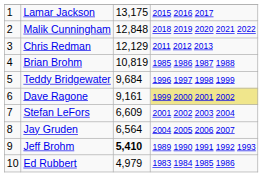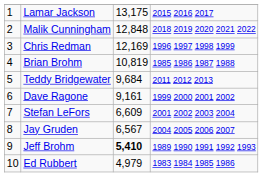 <table class="wikitable">
 <tr>
 </tr>
 <tr>
 <td>1</td>
 <td><a href='#'>Lamar Jackson</a></td>
 <td><abbr>13,175</abbr></td>
 <td style="font-size:80%;"><a href='#'>2015</a> <a href='#'>2016</a> <a href='#'>2017</a></td>
 </tr>
 <tr>
 <td>2</td>
 <td><a href='#'>Malik Cunningham</a></td>
 <td><abbr>12,848</abbr></td>
 <td style="font-size:80%;"><a href='#'>2018</a> <a href='#'>2019</a> <a href='#'>2020</a> <a href='#'>2021</a> <a href='#'>2022</a></td>
 </tr>
 <tr>
 <td>3</td>
 <td><a href='#'>Chris Redman</a></td>
-<td><abbr>12,129</abbr></td>
-<td style="font-size:80%;"><a href='#'>2011</a> <a href='#'>2012</a> <a href='#'>2013</a></td>
+<td><abbr>12,169</abbr></td>
+<td style="font-size:80%;"><a href='#'>1996</a> <a href='#'>1997</a> <a href='#'>1998</a> <a href='#'>1999</a></td>
 </tr>
 <tr>
 <td>4</td>
 <td><a href='#'>Brian Brohm</a></td>
 <td><abbr>10,819</abbr></td>
 <td style="font-size:80%;"><a href='#'>1985</a> <a href='#'>1986</a> <a href='#'>1987</a> <a href='#'>1988</a></td>
 </tr>
 <tr>
 <td>5</td>
 <td><a href='#'>Teddy Bridgewater</a></td>
 <td><abbr>9,684</abbr></td>
-<td style="font-size:80%;"><a href='#'>1996</a> <a href='#'>1997</a> <a href='#'>1998</a> <a href='#'>1999</a></td>
+<td style="font-size:80%;"><a href='#'>2011</a> <a href='#'>2012</a> <a href='#'>2013</a></td>
 </tr>
 <tr>
 <td>6</td>
 <td><a href='#'>Dave Ragone</a></td>
 <td><abbr>9,161</abbr></td>
-<td style="background: khaki; font-size:80%;"><a href='#'>1999</a> <a href='#'>2000</a> <a href='#'>2001</a> <a href='#'>2002</a></td>
+<td style="font-size:80%;"><a href='#'>1999</a> <a href='#'>2000</a> <a href='#'>2001</a> <a href='#'>2002</a></td>
 </tr>
 <tr>
 <td>7</td>
 <td><a href='#'>Stefan LeFors</a></td>
 <td><abbr>6,609</abbr></td>
 <td style="font-size:80%;"><a href='#'>2001</a> <a href='#'>2002</a> <a href='#'>2003</a> <a href='#'>2004</a></td>
 </tr>
 <tr>
 <td>8</td>
 <td><a href='#'>Jay Gruden</a></td>
-<td><abbr>6,564</abbr></td>
+<td><abbr>6,567</abbr></td>
 <td style="font-size:80%;"><a href='#'>2004</a> <a href='#'>2005</a> <a href='#'>2006</a> <a href='#'>2007</a></td>
 </tr>
 <tr>
 <td>9</td>
 <td><a href='#'>Jeff Brohm</a></td>
 <td><strong><abbr>5,410</abbr></strong></td>
 <td style="font-size:80%;"><a href='#'>1989</a> <a href='#'>1990</a> <a href='#'>1991</a> <a href='#'>1992</a> <a href='#'>1993</a></td>
 </tr>
 <tr>
 <td>10</td>
 <td><a href='#'>Ed Rubbert</a></td>
 <td><abbr>4,979</abbr></td>
 <td style="font-size:80%;"><a href='#'>1983</a> <a href='#'>1984</a> <a href='#'>1985</a> <a href='#'>1986</a></td>
 </tr>
 </table>
